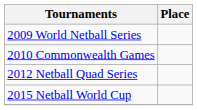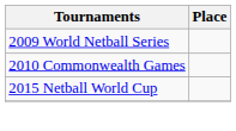 <table class="wikitable collapsible">
 <tr>
 <th>Tournaments</th>
 <th>Place</th>
 </tr>
 <tr>
 <td><a href='#'>2009 World Netball Series</a></td>
 <td></td>
 </tr>
 <tr>
 <td><a href='#'>2010 Commonwealth Games</a></td>
 <td></td>
 </tr>
 <tr>
-<td><a href='#'>2012 Netball Quad Series</a></td>
-<td></td>
-</tr>
-<tr>
 <td><a href='#'>2015 Netball World Cup</a></td>
 <td></td>
 </tr>
 <tr>
 </tr>
 </table>
